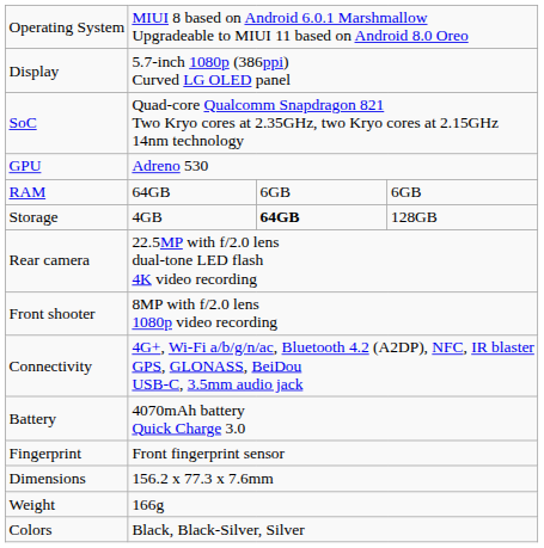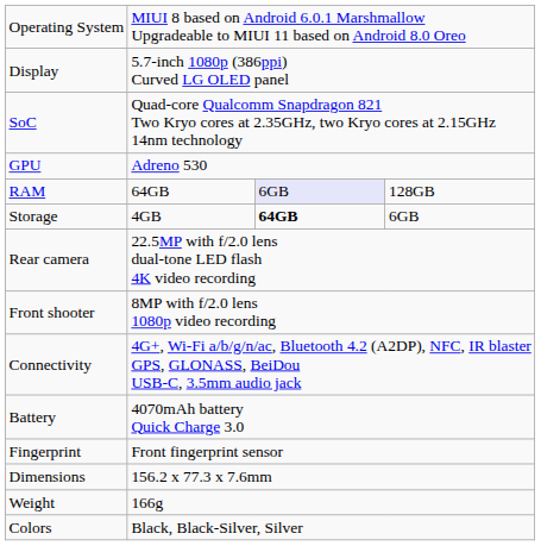 <table class="wikitable">
 <tr>
 <td>Operating System</td>
 <td colspan="3"><a href='#'>MIUI</a> 8 based on <a href='#'>Android 6.0.1 Marshmallow</a><br>Upgradeable to MIUI 11 based on <a href='#'>Android 8.0 Oreo</a></td>
 </tr>
 <tr>
 <td>Display</td>
 <td colspan="3">5.7-inch <a href='#'>1080p</a> (386<a href='#'>ppi</a>)<br>Curved <a href='#'>LG OLED</a> panel</td>
 </tr>
 <tr>
 <td><a href='#'>SoC</a></td>
 <td colspan="3">Quad-core <a href='#'>Qualcomm Snapdragon 821</a><br>Two Kryo cores at 2.35GHz, two Kryo cores at 2.15GHz<br>14nm technology</td>
 </tr>
 <tr>
 <td><a href='#'>GPU</a></td>
 <td colspan="3"><a href='#'>Adreno</a> 530</td>
 </tr>
 <tr>
 <td><a href='#'>RAM</a></td>
 <td>64GB</td>
-<td>6GB</td>
-<td>6GB</td>
+<td style="background: lavender;">6GB</td>
+<td>128GB</td>
 </tr>
 <tr>
 <td>Storage</td>
 <td>4GB</td>
 <td><strong>64GB</strong></td>
-<td>128GB</td>
+<td>6GB</td>
 </tr>
 <tr>
 <td>Rear camera</td>
 <td colspan="3">22.5<a href='#'>MP</a> with f/2.0 lens<br>dual-tone LED flash<br><a href='#'>4K</a> video recording</td>
 </tr>
 <tr>
 <td>Front shooter</td>
 <td colspan="3">8MP with f/2.0 lens<br><a href='#'>1080p</a> video recording</td>
 </tr>
 <tr>
 <td>Connectivity</td>
 <td colspan="3"><a href='#'>4G+</a>, <a href='#'>Wi-Fi a/b/g/n/ac</a>, <a href='#'>Bluetooth 4.2</a> (A2DP), <a href='#'>NFC</a>, <a href='#'>IR blaster</a><br><a href='#'>GPS</a>, <a href='#'>GLONASS</a>, <a href='#'>BeiDou</a><br><a href='#'>USB-C</a>, <a href='#'>3.5mm audio jack</a></td>
 </tr>
 <tr>
 <td>Battery</td>
 <td colspan="3">4070mAh battery<br><a href='#'>Quick Charge</a> 3.0</td>
 </tr>
 <tr>
 <td>Fingerprint</td>
 <td colspan="3">Front fingerprint sensor</td>
 </tr>
 <tr>
 <td>Dimensions</td>
 <td colspan="3">156.2 x 77.3 x 7.6mm</td>
 </tr>
 <tr>
 <td>Weight</td>
 <td colspan="3">166g</td>
 </tr>
 <tr>
 <td>Colors</td>
 <td colspan="3">Black, Black-Silver, Silver</td>
 </tr>
 </table>
